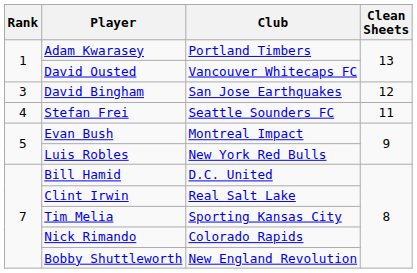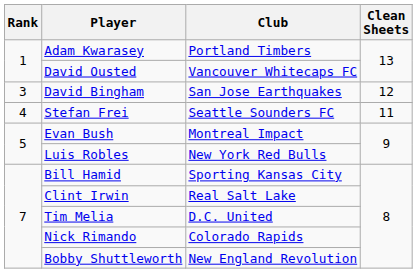 <table class="wikitable" style="text-align:center">
 <tr>
 <th>Rank</th>
 <th>Player</th>
 <th>Club</th>
 <th>Clean<br>Sheets</th>
 </tr>
 <tr>
 <td rowspan="2">1</td>
 <td align="left"> <a href='#'>Adam Kwarasey</a></td>
 <td align="left"><a href='#'>Portland Timbers</a></td>
 <td rowspan="2">13</td>
 </tr>
 <tr>
 <td align="left"> <a href='#'>David Ousted</a></td>
 <td align="left"><a href='#'>Vancouver Whitecaps FC</a></td>
 </tr>
 <tr>
 <td>3</td>
 <td align="left"> <a href='#'>David Bingham</a></td>
 <td align="left"><a href='#'>San Jose Earthquakes</a></td>
 <td>12</td>
 </tr>
 <tr>
 <td>4</td>
 <td align="left"> <a href='#'>Stefan Frei</a></td>
 <td align="left"><a href='#'>Seattle Sounders FC</a></td>
 <td>11</td>
 </tr>
 <tr>
 <td rowspan="2">5</td>
 <td align="left"> <a href='#'>Evan Bush</a></td>
 <td align="left"><a href='#'>Montreal Impact</a></td>
 <td rowspan="2">9</td>
 </tr>
 <tr>
 <td align="left"> <a href='#'>Luis Robles</a></td>
 <td align="left"><a href='#'>New York Red Bulls</a></td>
 </tr>
 <tr>
 <td rowspan="5">7</td>
 <td align="left"> <a href='#'>Bill Hamid</a></td>
-<td align="left"><a href='#'>D.C. United</a></td>
+<td align="left"><a href='#'>Sporting Kansas City</a></td>
 <td rowspan="5">8</td>
 </tr>
 <tr>
 <td align="left"> <a href='#'>Clint Irwin</a></td>
 <td align="left"><a href='#'>Real Salt Lake</a></td>
 </tr>
 <tr>
 <td align="left"> <a href='#'>Tim Melia</a></td>
-<td align="left"><a href='#'>Sporting Kansas City</a></td>
+<td align="left"><a href='#'>D.C. United</a></td>
 </tr>
 <tr>
 <td align="left"> <a href='#'>Nick Rimando</a></td>
 <td align="left"><a href='#'>Colorado Rapids</a></td>
 </tr>
 <tr>
 <td align="left"> <a href='#'>Bobby Shuttleworth</a></td>
 <td align="left"><a href='#'>New England Revolution</a></td>
 </tr>
 </table>
